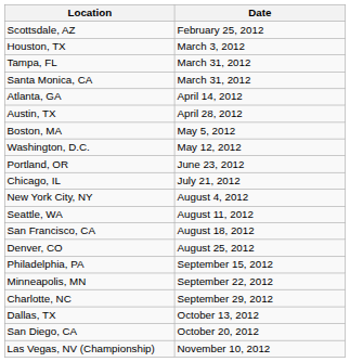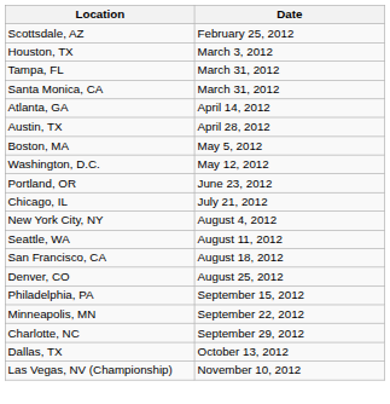 <table class="wikitable collapsible">
 <tr>
 <th scope="col" width="250">Location</th>
 <th scope="col" width="250">Date</th>
 </tr>
 <tr>
 <td>Scottsdale, AZ</td>
 <td>February 25, 2012</td>
 </tr>
 <tr>
 <td>Houston, TX</td>
 <td>March 3, 2012</td>
 </tr>
 <tr>
 <td>Tampa, FL</td>
 <td>March 31, 2012</td>
 </tr>
 <tr>
 <td>Santa Monica, CA</td>
 <td>March 31, 2012</td>
 </tr>
 <tr>
 <td>Atlanta, GA</td>
 <td>April 14, 2012</td>
 </tr>
 <tr>
 <td>Austin, TX</td>
 <td>April 28, 2012</td>
 </tr>
 <tr>
 <td>Boston, MA</td>
 <td>May 5, 2012</td>
 </tr>
 <tr>
 <td>Washington, D.C.</td>
 <td>May 12, 2012</td>
 </tr>
 <tr>
 <td>Portland, OR</td>
 <td>June 23, 2012</td>
 </tr>
 <tr>
 <td>Chicago, IL</td>
 <td>July 21, 2012</td>
 </tr>
 <tr>
 <td>New York City, NY</td>
 <td>August 4, 2012</td>
 </tr>
 <tr>
 <td>Seattle, WA</td>
 <td>August 11, 2012</td>
 </tr>
 <tr>
 <td>San Francisco, CA</td>
 <td>August 18, 2012</td>
 </tr>
 <tr>
 <td>Denver, CO</td>
 <td>August 25, 2012</td>
 </tr>
 <tr>
 <td>Philadelphia, PA</td>
 <td>September 15, 2012</td>
 </tr>
 <tr>
 <td>Minneapolis, MN</td>
 <td>September 22, 2012</td>
 </tr>
 <tr>
 <td>Charlotte, NC</td>
 <td>September 29, 2012</td>
 </tr>
 <tr>
 <td>Dallas, TX</td>
 <td>October 13, 2012</td>
 </tr>
 <tr>
-<td>San Diego, CA</td>
-<td>October 20, 2012</td>
-</tr>
-<tr>
 <td>Las Vegas, NV (Championship)</td>
 <td>November 10, 2012</td>
 </tr>
 </table>
